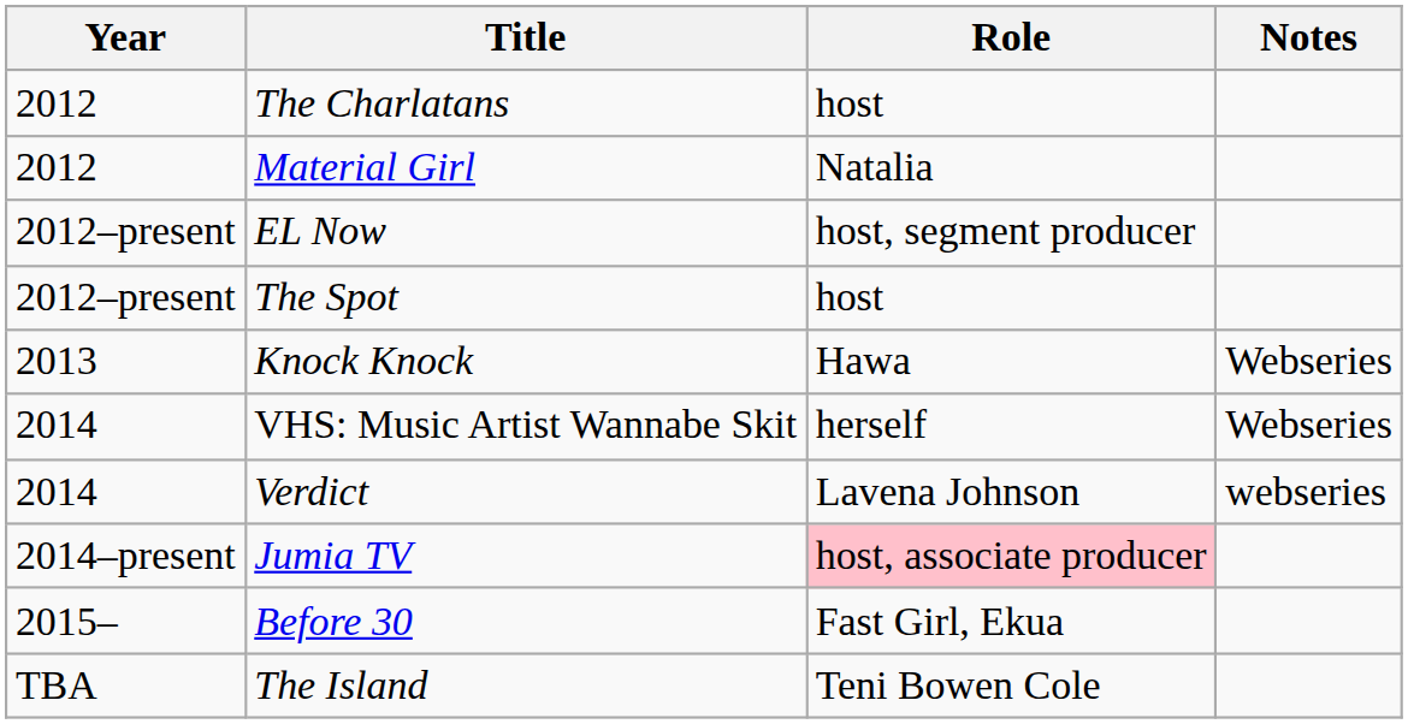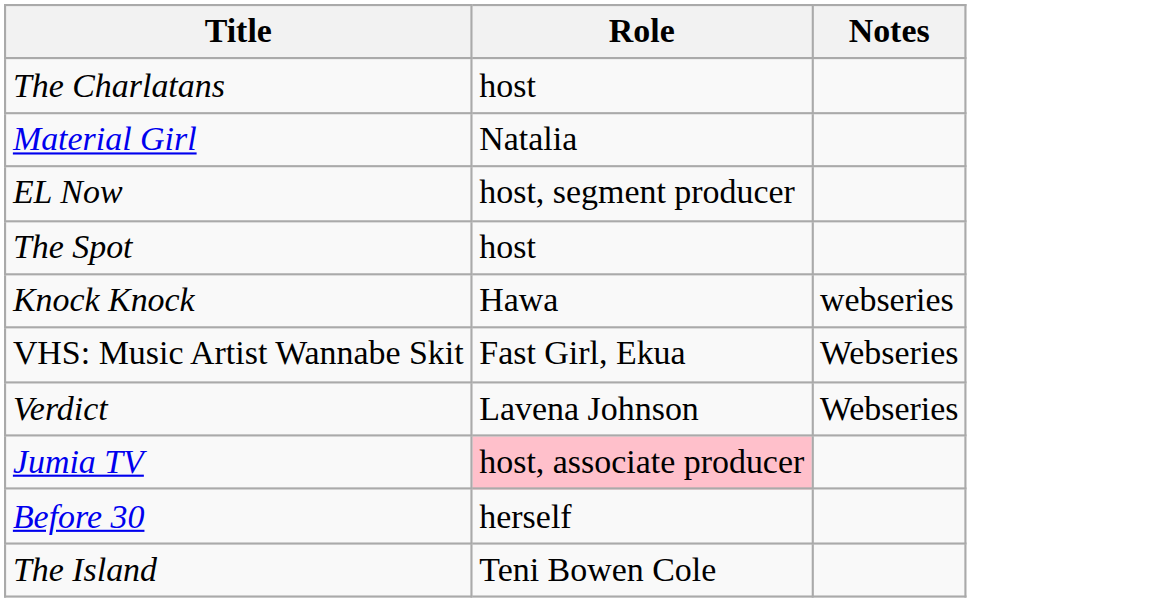 <table class="wikitable sortable">
 <tr>
-<th>Year</th>
 <th>Title</th>
 <th>Role</th>
 <th class="unsortable">Notes</th>
 </tr>
 <tr>
-<td>2012</td>
 <td><em>The Charlatans</em></td>
 <td>host</td>
 <td></td>
 </tr>
 <tr>
-<td>2012</td>
 <td><em><a href='#'>Material Girl</a></em></td>
 <td>Natalia</td>
 <td></td>
 </tr>
 <tr>
-<td>2012–present</td>
 <td><em>EL Now</em></td>
 <td>host, segment producer</td>
 <td></td>
 </tr>
 <tr>
-<td>2012–present</td>
 <td><em>The Spot</em></td>
 <td>host</td>
 <td></td>
 </tr>
 <tr>
-<td>2013</td>
 <td><em>Knock Knock</em></td>
 <td>Hawa</td>
+<td>webseries</td>
+</tr>
+<tr>
+<td>VHS: Music Artist Wannabe Skit</td>
+<td>Fast Girl, Ekua</td>
 <td>Webseries</td>
 </tr>
 <tr>
-<td>2014</td>
-<td>VHS: Music Artist Wannabe Skit</td>
-<td>herself</td>
+<td><em>Verdict</em></td>
+<td>Lavena Johnson</td>
 <td>Webseries</td>
 </tr>
 <tr>
-<td>2014</td>
-<td><em>Verdict</em></td>
-<td>Lavena Johnson</td>
-<td>webseries</td>
-</tr>
-<tr>
-<td>2014–present</td>
 <td><em><a href='#'>Jumia TV</a></em></td>
 <td style="background: pink;">host, associate producer</td>
 <td></td>
 </tr>
 <tr>
-<td>2015–</td>
 <td><em><a href='#'>Before 30</a></em></td>
-<td>Fast Girl, Ekua</td>
+<td>herself</td>
 <td></td>
 </tr>
 <tr>
-<td>TBA</td>
 <td><em>The Island</em></td>
 <td>Teni Bowen Cole</td>
 <td></td>
 </tr>
 </table>
